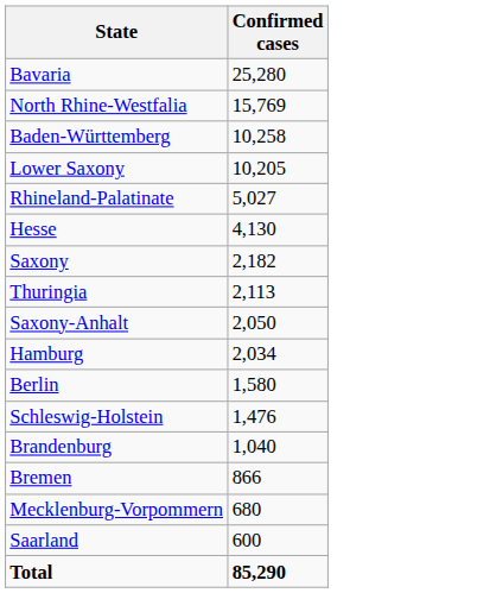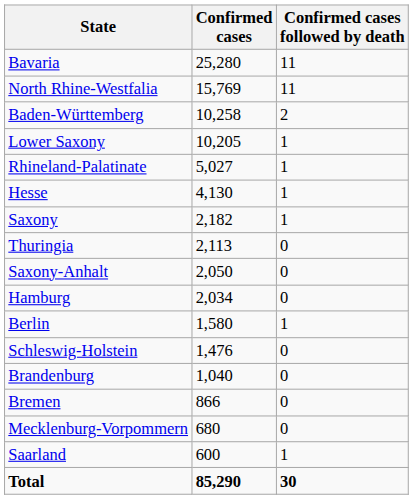 <table class="wikitable sortable" border="1" Align="left">
 <tr>
 <th>State</th>
 <th>Confirmed<br> cases</th>
+<th>Confirmed cases<br>followed by death</th>
 </tr>
 <tr>
 <td><a href='#'>Bavaria</a></td>
 <td>25,280</td>
+<td>11</td>
 </tr>
 <tr>
 <td><a href='#'>North Rhine-Westfalia</a></td>
 <td>15,769</td>
+<td>11</td>
 </tr>
 <tr>
 <td><a href='#'>Baden-Württemberg</a></td>
 <td>10,258</td>
+<td>2</td>
 </tr>
 <tr>
 <td><a href='#'>Lower Saxony</a></td>
 <td>10,205</td>
+<td>1</td>
 </tr>
 <tr>
 <td><a href='#'>Rhineland-Palatinate</a></td>
 <td>5,027</td>
+<td>1</td>
 </tr>
 <tr>
 <td><a href='#'>Hesse</a></td>
 <td>4,130</td>
+<td>1</td>
 </tr>
 <tr>
 <td><a href='#'>Saxony</a></td>
 <td>2,182</td>
+<td>1</td>
 </tr>
 <tr>
 <td><a href='#'>Thuringia</a></td>
 <td>2,113</td>
+<td>0</td>
 </tr>
 <tr>
 <td><a href='#'>Saxony-Anhalt</a></td>
 <td>2,050</td>
+<td>0</td>
 </tr>
 <tr>
 <td><a href='#'>Hamburg</a></td>
 <td>2,034</td>
+<td>0</td>
 </tr>
 <tr>
 <td><a href='#'>Berlin</a></td>
 <td>1,580</td>
+<td>1</td>
 </tr>
 <tr>
 <td><a href='#'>Schleswig-Holstein</a></td>
 <td>1,476</td>
+<td>0</td>
 </tr>
 <tr>
 <td><a href='#'>Brandenburg</a></td>
 <td>1,040</td>
+<td>0</td>
 </tr>
 <tr>
 <td><a href='#'>Bremen</a></td>
 <td>866</td>
+<td>0</td>
 </tr>
 <tr>
 <td><a href='#'>Mecklenburg-Vorpommern</a></td>
 <td>680</td>
+<td>0</td>
 </tr>
 <tr>
 <td><a href='#'>Saarland</a></td>
 <td>600</td>
+<td>1</td>
 </tr>
 <tr class="sortbottom">
 <td><strong>Total</strong></td>
 <td><strong>85,290</strong></td>
+<td><strong>30</strong></td>
 </tr>
 </table>
